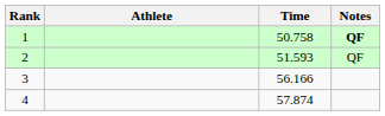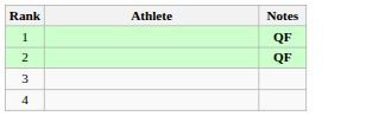 <table class=wikitable style="text-align:center">
 <tr>
 <th width=40>Rank</th>
 <th width=250>Athlete</th>
-<th width=80>Time</th>
 <th width=50>Notes</th>
 </tr>
 <tr bgcolor="ccffcc">
 <td>1</td>
 <td align=left></td>
-<td>50.758</td>
 <td><strong>QF</strong></td>
 </tr>
 <tr bgcolor="ccffcc">
 <td>2</td>
 <td align=left></td>
-<td>51.593</td>
-<td>QF</td>
+<td><strong>QF</strong></td>
 </tr>
 <tr>
 <td>3</td>
 <td align=left></td>
-<td>56.166</td>
 <td></td>
 </tr>
 <tr>
 <td>4</td>
 <td align=left></td>
-<td>57.874</td>
 <td></td>
 </tr>
 </table>
